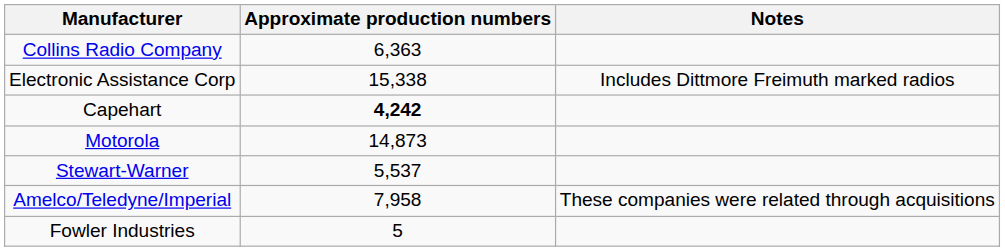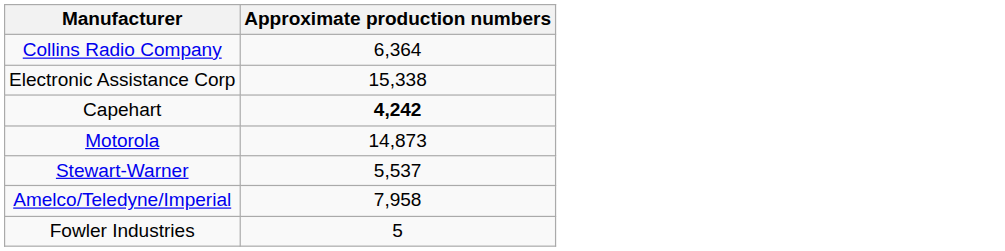 <table class="wikitable sortable">
 <tr>
 <th>Manufacturer</th>
 <th>Approximate production numbers</th>
-<th>Notes</th>
 </tr>
 <tr style="text-align: center;" |>
 <td><a href='#'>Collins Radio Company</a></td>
-<td>6,363</td>
-<td></td>
+<td>6,364</td>
 </tr>
 <tr style="text-align: center;" |>
 <td>Electronic Assistance Corp</td>
 <td>15,338</td>
-<td>Includes Dittmore Freimuth marked radios</td>
 </tr>
 <tr style="text-align: center;" |>
 <td>Capehart</td>
 <td><strong>4,242</strong></td>
-<td></td>
 </tr>
 <tr style="text-align: center;" |>
 <td><a href='#'>Motorola</a></td>
 <td>14,873</td>
-<td></td>
 </tr>
 <tr style="text-align: center;" |>
 <td><a href='#'>Stewart-Warner</a></td>
 <td>5,537</td>
-<td></td>
 </tr>
 <tr style="text-align: center;" |>
 <td><a href='#'>Amelco/Teledyne/Imperial</a></td>
 <td>7,958</td>
-<td>These companies were related through acquisitions</td>
 </tr>
 <tr style="text-align: center;" |>
 <td>Fowler Industries</td>
 <td>5</td>
-<td></td>
 </tr>
 </table>
